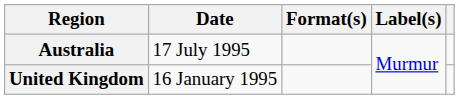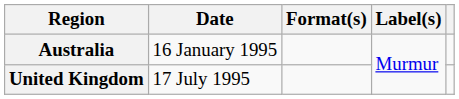 <table class="wikitable plainrowheaders">
 <tr>
 <th scope="col">Region</th>
 <th scope="col">Date</th>
 <th scope="col">Format(s)</th>
 <th scope="col">Label(s)</th>
 <th scope="col"></th>
 </tr>
 <tr>
 <th scope="row">Australia</th>
-<td>17 July 1995</td>
+<td>16 January 1995</td>
 <td></td>
 <td rowspan="2"><a href='#'>Murmur</a></td>
 <td></td>
 </tr>
 <tr>
 <th scope="row">United Kingdom</th>
-<td>16 January 1995</td>
+<td>17 July 1995</td>
 <td></td>
 <td></td>
 </tr>
 </table>
